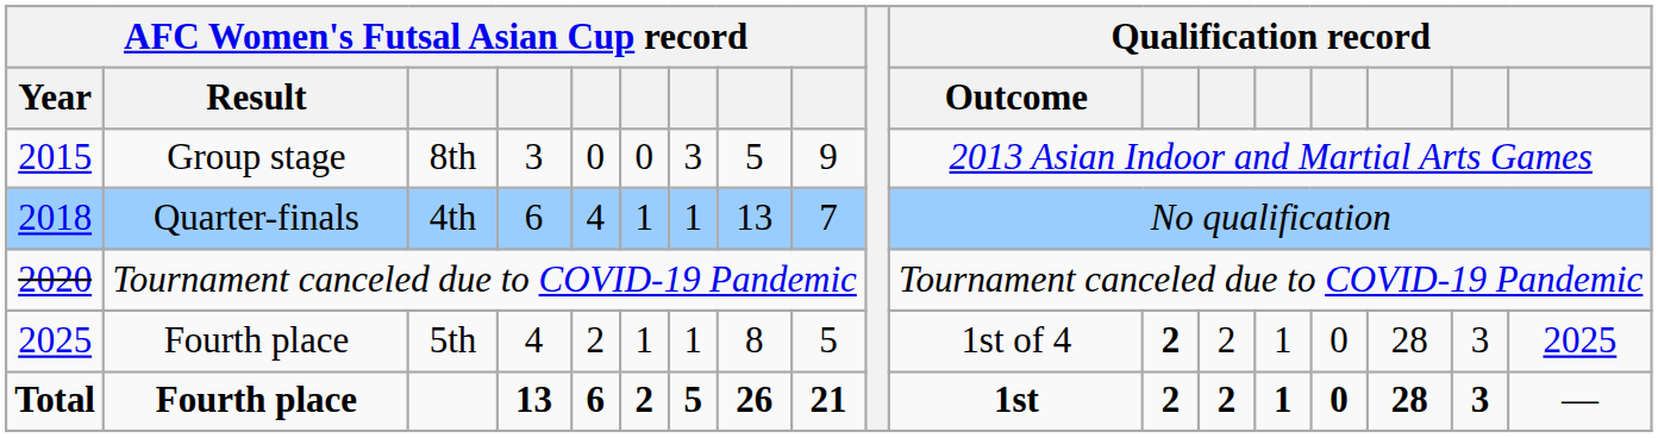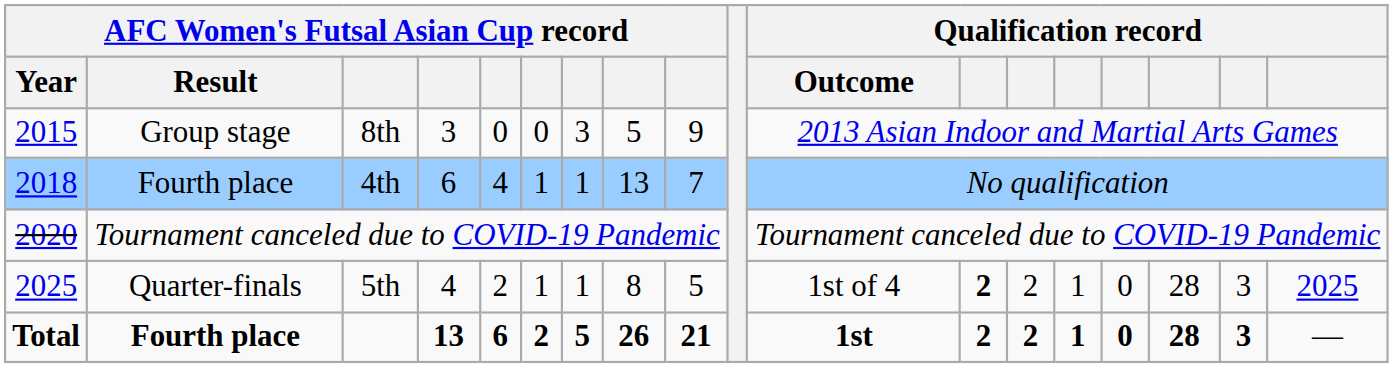 <table class="wikitable" style="text-align: center;font-size:90%;">
 <tr>
 <th colspan="9"><a href='#'>AFC Women's Futsal Asian Cup</a> record</th>
 <th style="width:1.5%;" rowspan=7></th>
 <th colspan="8">Qualification record</th>
 </tr>
 <tr>
 <th>Year</th>
 <th>Result</th>
 <th></th>
 <th></th>
 <th></th>
 <th></th>
 <th></th>
 <th></th>
 <th></th>
 <th>Outcome</th>
 <th></th>
 <th></th>
 <th></th>
 <th></th>
 <th></th>
 <th></th>
 <th></th>
 </tr>
 <tr>
 <td> <a href='#'>2015</a></td>
 <td>Group stage</td>
 <td>8th</td>
 <td>3</td>
 <td>0</td>
 <td>0</td>
 <td>3</td>
 <td>5</td>
 <td>9</td>
 <td colspan="8"><em><a href='#'>2013 Asian Indoor and Martial Arts Games</a></em></td>
 </tr>
 <tr bgcolor=#9acdff>
 <td> <a href='#'>2018</a></td>
-<td>Quarter-finals</td>
+<td>Fourth place</td>
 <td>4th</td>
 <td>6</td>
 <td>4</td>
 <td>1</td>
 <td>1</td>
 <td>13</td>
 <td>7</td>
 <td colspan="8"><em>No qualification</em></td>
 </tr>
 <tr>
 <td> <s><a href='#'>2020</a></s></td>
 <td colspan="8"><em>Tournament canceled due to <a href='#'>COVID-19 Pandemic</a></em></td>
 <td colspan="8"><em>Tournament canceled due to <a href='#'>COVID-19 Pandemic</a></em></td>
 </tr>
 <tr>
 <td> <a href='#'>2025</a></td>
-<td>Fourth place</td>
+<td>Quarter-finals</td>
 <td>5th</td>
 <td>4</td>
 <td>2</td>
 <td>1</td>
 <td>1</td>
 <td>8</td>
 <td>5</td>
 <td>1st of 4</td>
 <td><strong>2</strong></td>
 <td>2</td>
 <td>1</td>
 <td>0</td>
 <td>28</td>
 <td>3</td>
 <td><a href='#'>2025</a></td>
 </tr>
 <tr>
 <td><strong>Total</strong></td>
 <td><strong>Fourth place</strong></td>
 <td><strong></strong></td>
 <td><strong>13</strong></td>
 <td><strong>6</strong></td>
 <td><strong>2</strong></td>
 <td><strong>5</strong></td>
 <td><strong>26</strong></td>
 <td><strong>21</strong></td>
 <td><strong>1st</strong></td>
 <td><strong>2</strong></td>
 <td><strong>2</strong></td>
 <td><strong>1</strong></td>
 <td><strong>0</strong></td>
 <td><strong>28</strong></td>
 <td><strong>3</strong></td>
 <td>—</td>
 </tr>
 </table>
